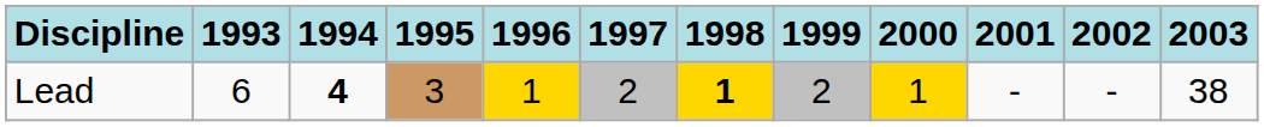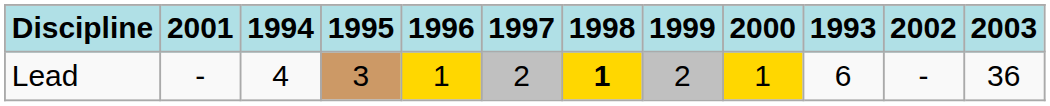 <table class="wikitable" style="text-align: center">
 <tr>
 <th style="background: #b0e0e6">Discipline</th>
-<th style="background: #b0e0e6">1993</th>
+<th style="background: #b0e0e6">2001</th>
 <th style="background: #b0e0e6">1994</th>
 <th style="background: #b0e0e6">1995</th>
 <th style="background: #b0e0e6">1996</th>
 <th style="background: #b0e0e6">1997</th>
 <th style="background: #b0e0e6">1998</th>
 <th style="background: #b0e0e6">1999</th>
 <th style="background: #b0e0e6">2000</th>
-<th style="background: #b0e0e6">2001</th>
+<th style="background: #b0e0e6">1993</th>
 <th style="background: #b0e0e6">2002</th>
 <th style="background: #b0e0e6">2003</th>
 </tr>
 <tr>
 <td align="left">Lead</td>
-<td>6</td>
-<td><strong>4</strong></td>
+<td>-</td>
+<td>4</td>
 <td style="background: #cc9966">3</td>
 <td style="background: gold">1</td>
 <td style="background: silver">2</td>
 <td style="background: gold"><strong>1</strong></td>
 <td style="background: silver">2</td>
 <td style="background: gold">1</td>
+<td>6</td>
 <td>-</td>
-<td>-</td>
-<td>38</td>
+<td>36</td>
 </tr>
 </table>
